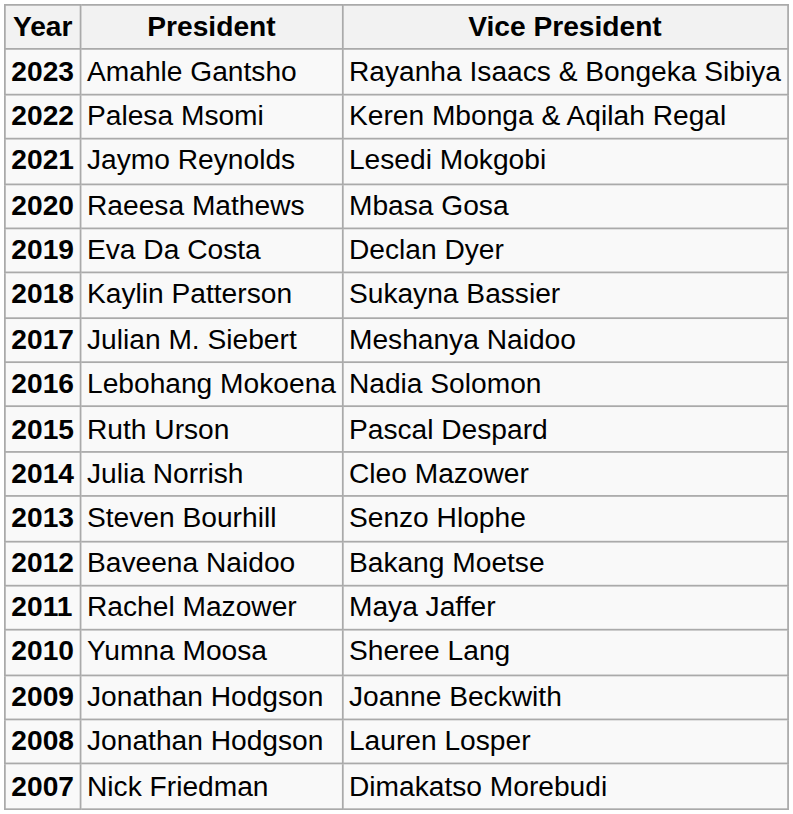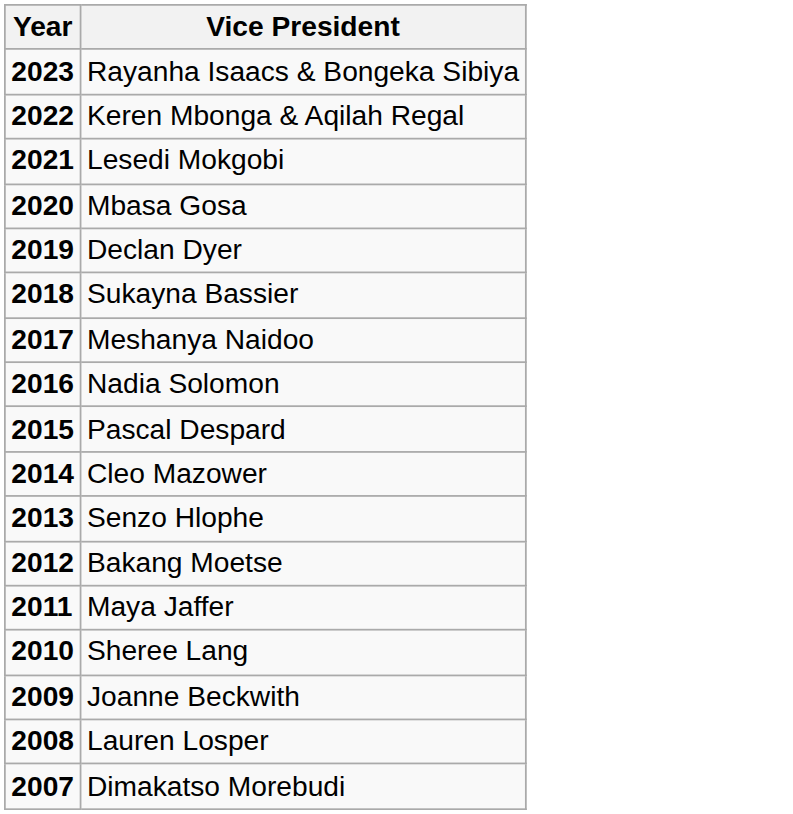 <table class="wikitable">
 <tr>
 <th>Year</th>
-<th>President</th>
 <th>Vice President</th>
 </tr>
 <tr>
 <td><strong>2023</strong></td>
-<td>Amahle Gantsho</td>
 <td>Rayanha Isaacs & Bongeka Sibiya</td>
 </tr>
 <tr>
 <td><strong>2022</strong></td>
-<td>Palesa Msomi</td>
 <td>Keren Mbonga & Aqilah Regal</td>
 </tr>
 <tr>
 <td><strong>2021</strong></td>
-<td>Jaymo Reynolds</td>
 <td>Lesedi Mokgobi</td>
 </tr>
 <tr>
 <td><strong>2020</strong></td>
-<td>Raeesa Mathews</td>
 <td>Mbasa Gosa</td>
 </tr>
 <tr>
 <td><strong>2019</strong></td>
-<td>Eva Da Costa</td>
 <td>Declan Dyer</td>
 </tr>
 <tr>
 <td><strong>2018</strong></td>
-<td>Kaylin Patterson</td>
 <td>Sukayna Bassier</td>
 </tr>
 <tr>
 <td><strong>2017</strong></td>
-<td>Julian M. Siebert</td>
 <td>Meshanya Naidoo</td>
 </tr>
 <tr>
 <td><strong>2016</strong></td>
-<td>Lebohang Mokoena</td>
 <td>Nadia Solomon</td>
 </tr>
 <tr>
 <td><strong>2015</strong></td>
-<td>Ruth Urson</td>
 <td>Pascal Despard</td>
 </tr>
 <tr>
 <td><strong>2014</strong></td>
-<td>Julia Norrish</td>
 <td>Cleo Mazower</td>
 </tr>
 <tr>
 <td><strong>2013</strong></td>
-<td>Steven Bourhill</td>
 <td>Senzo Hlophe</td>
 </tr>
 <tr>
 <td><strong>2012</strong></td>
-<td>Baveena Naidoo</td>
 <td>Bakang Moetse</td>
 </tr>
 <tr>
 <td><strong>2011</strong></td>
-<td>Rachel Mazower</td>
 <td>Maya Jaffer</td>
 </tr>
 <tr>
 <td><strong>2010</strong></td>
-<td>Yumna Moosa</td>
 <td>Sheree Lang</td>
 </tr>
 <tr>
 <td><strong>2009</strong></td>
-<td>Jonathan Hodgson</td>
 <td>Joanne Beckwith</td>
 </tr>
 <tr>
 <td><strong>2008</strong></td>
-<td>Jonathan Hodgson</td>
 <td>Lauren Losper</td>
 </tr>
 <tr>
 <td><strong>2007</strong></td>
-<td>Nick Friedman</td>
 <td>Dimakatso Morebudi</td>
 </tr>
 </table>
